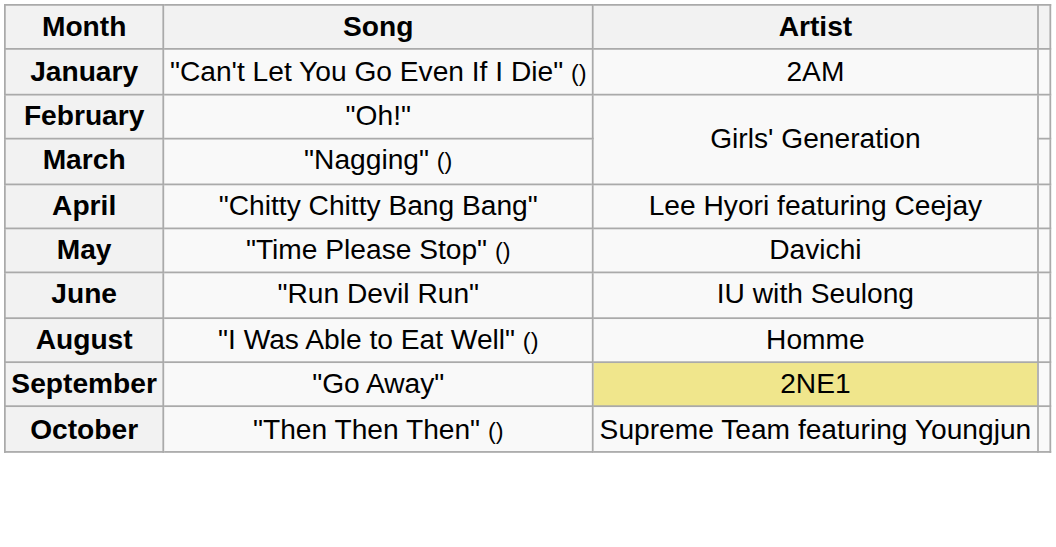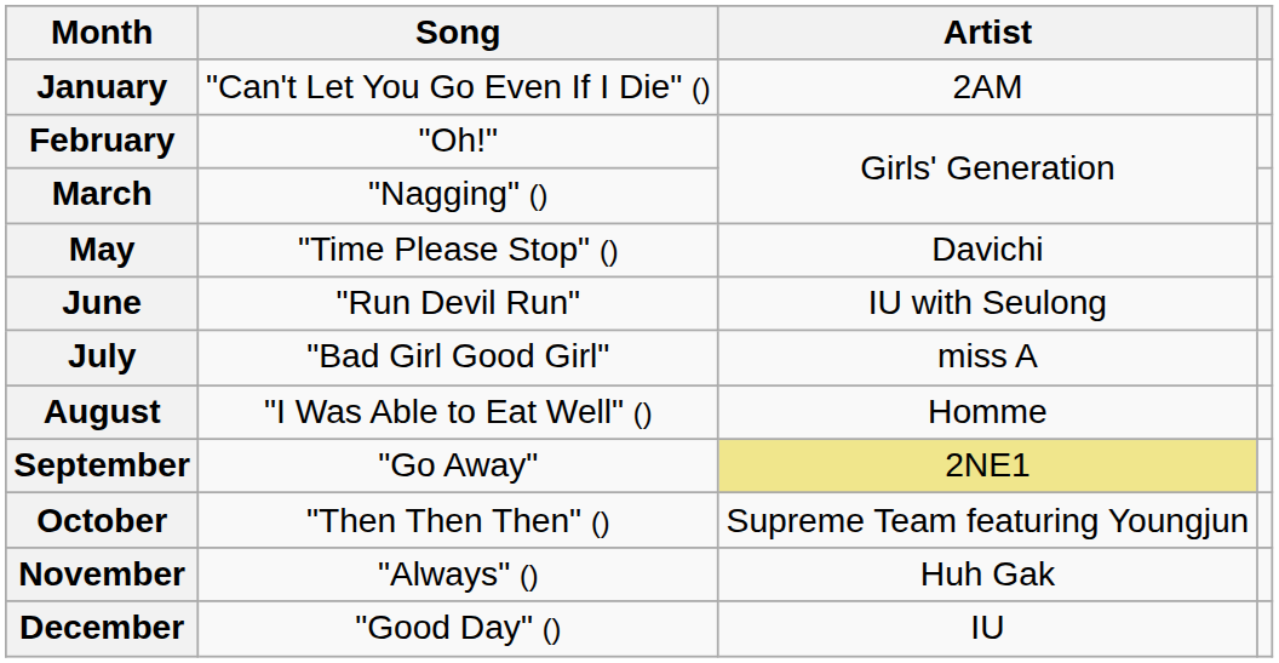 <table class="wikitable plainrowheaders" style="text-align: center">
 <tr>
 <th>Month</th>
 <th>Song</th>
 <th>Artist</th>
 <th></th>
 </tr>
 <tr>
 <th scope="row">January</th>
 <td>"Can't Let You Go Even If I Die" <small>()</small></td>
 <td>2AM</td>
 <td></td>
 </tr>
 <tr>
 <th scope="row">February</th>
 <td>"Oh!"</td>
 <td rowspan="2">Girls' Generation</td>
 <td></td>
 </tr>
 <tr>
 <th scope="row">March</th>
 <td>"Nagging" <small>()</small></td>
 <td></td>
 </tr>
 <tr>
-<th scope="row">April</th>
-<td>"Chitty Chitty Bang Bang"</td>
-<td>Lee Hyori featuring Ceejay</td>
-<td></td>
-</tr>
-<tr>
 <th scope="row">May</th>
 <td>"Time Please Stop" <small>()</small></td>
 <td>Davichi</td>
 <td></td>
 </tr>
 <tr>
 <th scope="row">June</th>
 <td>"Run Devil Run"</td>
 <td>IU with Seulong</td>
+<td></td>
+</tr>
+<tr>
+<th scope="row">July</th>
+<td>"Bad Girl Good Girl"</td>
+<td>miss A</td>
 <td></td>
 </tr>
 <tr>
 <th scope="row">August</th>
 <td>"I Was Able to Eat Well" <small>()</small></td>
 <td>Homme</td>
 <td></td>
 </tr>
 <tr>
 <th scope="row">September</th>
 <td>"Go Away"</td>
 <td style="background: khaki;">2NE1</td>
 <td></td>
 </tr>
 <tr>
 <th scope="row">October</th>
 <td>"Then Then Then" <small>()</small></td>
 <td>Supreme Team featuring Youngjun</td>
 <td></td>
 </tr>
+<tr>
+<th scope="row">November</th>
+<td>"Always" <small>()</small></td>
+<td>Huh Gak</td>
+<td></td>
+</tr>
+<tr>
+<th scope="row">December</th>
+<td>"Good Day" <small>()</small></td>
+<td>IU</td>
+<td></td>
+</tr>
 </table>
